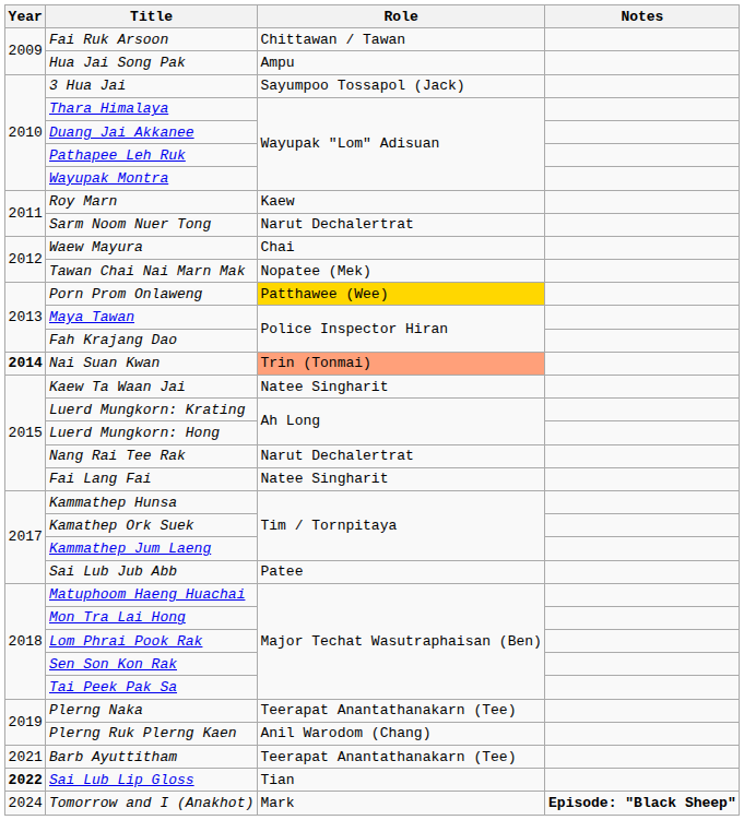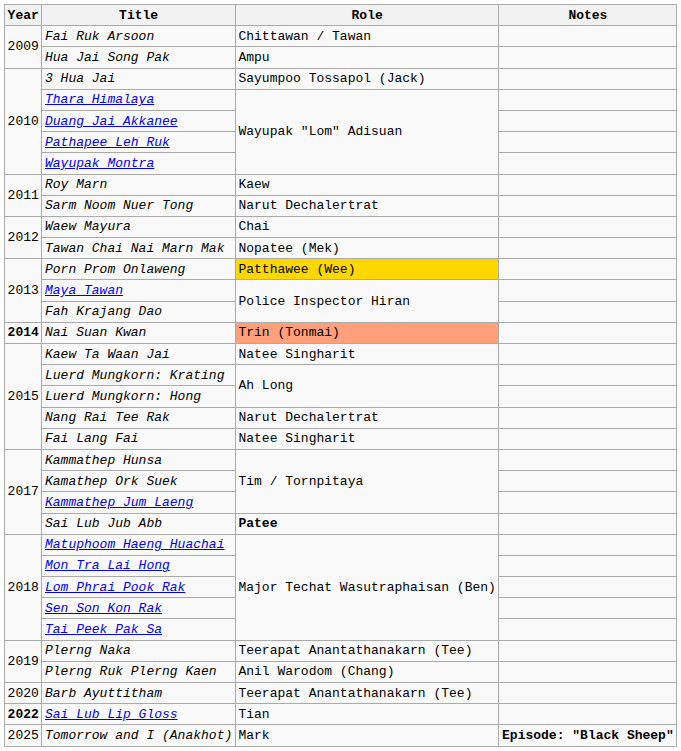 <table class="wikitable sortable">
 <tr>
 <th>Year</th>
 <th>Title</th>
 <th>Role</th>
 <th class="unsortable">Notes</th>
 </tr>
 <tr>
 <td rowspan="2">2009</td>
 <td><em>Fai Ruk Arsoon</em></td>
 <td>Chittawan / Tawan</td>
 <td></td>
 </tr>
 <tr>
 <td><em>Hua Jai Song Pak</em></td>
 <td>Ampu</td>
 <td></td>
 </tr>
 <tr>
 <td rowspan="5">2010</td>
 <td><em>3 Hua Jai</em></td>
 <td>Sayumpoo Tossapol (Jack)</td>
 <td></td>
 </tr>
 <tr>
 <td><em><a href='#'>Thara Himalaya</a></em></td>
 <td rowspan="4">Wayupak "Lom" Adisuan</td>
 <td></td>
 </tr>
 <tr>
 <td><em><a href='#'>Duang Jai Akkanee</a></em></td>
 <td></td>
 </tr>
 <tr>
 <td><em><a href='#'>Pathapee Leh Ruk</a></em></td>
 <td></td>
 </tr>
 <tr>
 <td><em><a href='#'>Wayupak Montra</a></em></td>
 <td></td>
 </tr>
 <tr>
 <td rowspan="2">2011</td>
 <td><em>Roy Marn</em></td>
 <td>Kaew</td>
 <td></td>
 </tr>
 <tr>
 <td><em>Sarm Noom Nuer Tong</em></td>
 <td>Narut Dechalertrat</td>
 <td></td>
 </tr>
 <tr>
 <td rowspan="2">2012</td>
 <td><em>Waew Mayura</em></td>
 <td>Chai</td>
 <td></td>
 </tr>
 <tr>
 <td><em>Tawan Chai Nai Marn Mak</em></td>
 <td>Nopatee (Mek)</td>
 <td></td>
 </tr>
 <tr>
 <td rowspan="3">2013</td>
 <td><em>Porn Prom Onlaweng</em></td>
 <td style="background: gold;">Patthawee (Wee)</td>
 <td></td>
 </tr>
 <tr>
 <td><em><a href='#'>Maya Tawan</a></em></td>
 <td rowspan="2">Police Inspector Hiran</td>
 <td></td>
 </tr>
 <tr>
 <td><em>Fah Krajang Dao</em></td>
 <td></td>
 </tr>
 <tr>
 <td><strong>2014</strong></td>
 <td><em>Nai Suan Kwan</em></td>
 <td style="background: lightsalmon;">Trin (Tonmai)</td>
 <td></td>
 </tr>
 <tr>
 <td rowspan="5">2015</td>
 <td><em>Kaew Ta Waan Jai</em></td>
 <td>Natee Singharit</td>
 <td></td>
 </tr>
 <tr>
 <td><em>Luerd Mungkorn: Krating</em></td>
 <td rowspan="2">Ah Long</td>
 <td></td>
 </tr>
 <tr>
 <td><em>Luerd Mungkorn: Hong</em></td>
 <td></td>
 </tr>
 <tr>
 <td><em>Nang Rai Tee Rak</em></td>
 <td>Narut Dechalertrat</td>
 <td></td>
 </tr>
 <tr>
 <td><em>Fai Lang Fai</em></td>
 <td>Natee Singharit</td>
 <td></td>
 </tr>
 <tr>
 <td rowspan="4">2017</td>
 <td><em>Kammathep Hunsa</em></td>
 <td rowspan="3">Tim / Tornpitaya</td>
 <td></td>
 </tr>
 <tr>
 <td><em>Kamathep Ork Suek</em></td>
 <td></td>
 </tr>
 <tr>
 <td><em><a href='#'>Kammathep Jum Laeng</a></em></td>
 <td></td>
 </tr>
 <tr>
 <td><em>Sai Lub Jub Abb</em></td>
-<td>Patee</td>
+<td><strong>Patee</strong></td>
 <td></td>
 </tr>
 <tr>
 <td rowspan="5">2018</td>
 <td><em><a href='#'>Matuphoom Haeng Huachai</a></em></td>
 <td rowspan="5">Major Techat Wasutraphaisan (Ben)</td>
 <td></td>
 </tr>
 <tr>
 <td><em><a href='#'>Mon Tra Lai Hong</a></em></td>
 <td></td>
 </tr>
 <tr>
 <td><em><a href='#'>Lom Phrai Pook Rak</a></em></td>
 <td></td>
 </tr>
 <tr>
 <td><em><a href='#'>Sen Son Kon Rak</a></em></td>
 <td></td>
 </tr>
 <tr>
 <td><em><a href='#'>Tai Peek Pak Sa</a></em></td>
 <td></td>
 </tr>
 <tr>
 <td rowspan="2">2019</td>
 <td><em>Plerng Naka</em></td>
 <td>Teerapat Anantathanakarn (Tee)</td>
 <td></td>
 </tr>
 <tr>
 <td><em>Plerng Ruk Plerng Kaen</em></td>
 <td>Anil Warodom (Chang)</td>
 <td></td>
 </tr>
 <tr>
-<td>2021</td>
+<td>2020</td>
 <td><em>Barb Ayuttitham</em></td>
 <td>Teerapat Anantathanakarn (Tee)</td>
 <td></td>
 </tr>
 <tr>
 <td><strong>2022</strong></td>
 <td><em><a href='#'>Sai Lub Lip Gloss</a></em></td>
 <td>Tian</td>
 <td></td>
 </tr>
 <tr>
-<td>2024</td>
+<td>2025</td>
 <td><em>Tomorrow and I (Anakhot)</em></td>
 <td>Mark</td>
 <td><strong>Episode: "Black Sheep"</strong></td>
 </tr>
 </table>
